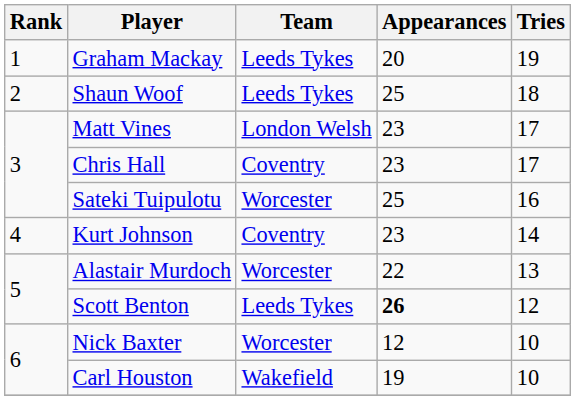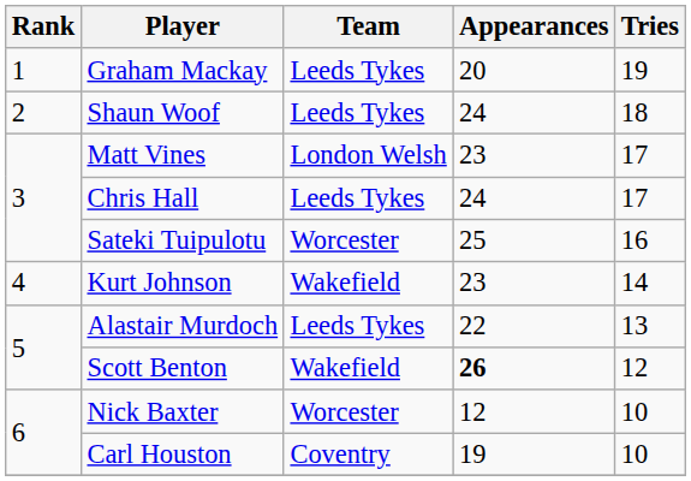 <table class="wikitable">
 <tr>
 <th>Rank</th>
 <th>Player</th>
 <th>Team</th>
 <th>Appearances</th>
 <th>Tries</th>
 </tr>
 <tr>
 <td>1</td>
 <td> <a href='#'>Graham Mackay</a></td>
 <td><a href='#'>Leeds Tykes</a></td>
 <td>20</td>
 <td>19</td>
 </tr>
 <tr>
 <td>2</td>
 <td> <a href='#'>Shaun Woof</a></td>
 <td><a href='#'>Leeds Tykes</a></td>
-<td>25</td>
+<td>24</td>
 <td>18</td>
 </tr>
 <tr>
 <td rowspan=3>3</td>
 <td> <a href='#'>Matt Vines</a></td>
 <td><a href='#'>London Welsh</a></td>
 <td>23</td>
 <td>17</td>
 </tr>
 <tr>
 <td> <a href='#'>Chris Hall</a></td>
-<td><a href='#'>Coventry</a></td>
-<td>23</td>
+<td><a href='#'>Leeds Tykes</a></td>
+<td>24</td>
 <td>17</td>
 </tr>
 <tr>
 <td> <a href='#'>Sateki Tuipulotu</a></td>
 <td><a href='#'>Worcester</a></td>
 <td>25</td>
 <td>16</td>
 </tr>
 <tr>
 <td>4</td>
 <td> <a href='#'>Kurt Johnson</a></td>
-<td><a href='#'>Coventry</a></td>
+<td><a href='#'>Wakefield</a></td>
 <td>23</td>
 <td>14</td>
 </tr>
 <tr>
 <td rowspan=2>5</td>
 <td> <a href='#'>Alastair Murdoch</a></td>
-<td><a href='#'>Worcester</a></td>
+<td><a href='#'>Leeds Tykes</a></td>
 <td>22</td>
 <td>13</td>
 </tr>
 <tr>
 <td> <a href='#'>Scott Benton</a></td>
-<td><a href='#'>Leeds Tykes</a></td>
+<td><a href='#'>Wakefield</a></td>
 <td><strong>26</strong></td>
 <td>12</td>
 </tr>
 <tr>
 <td rowspan=2>6</td>
 <td> <a href='#'>Nick Baxter</a></td>
 <td><a href='#'>Worcester</a></td>
 <td>12</td>
 <td>10</td>
 </tr>
 <tr>
 <td> <a href='#'>Carl Houston</a></td>
-<td><a href='#'>Wakefield</a></td>
+<td><a href='#'>Coventry</a></td>
 <td>19</td>
 <td>10</td>
 </tr>
 <tr>
 </tr>
 </table>
